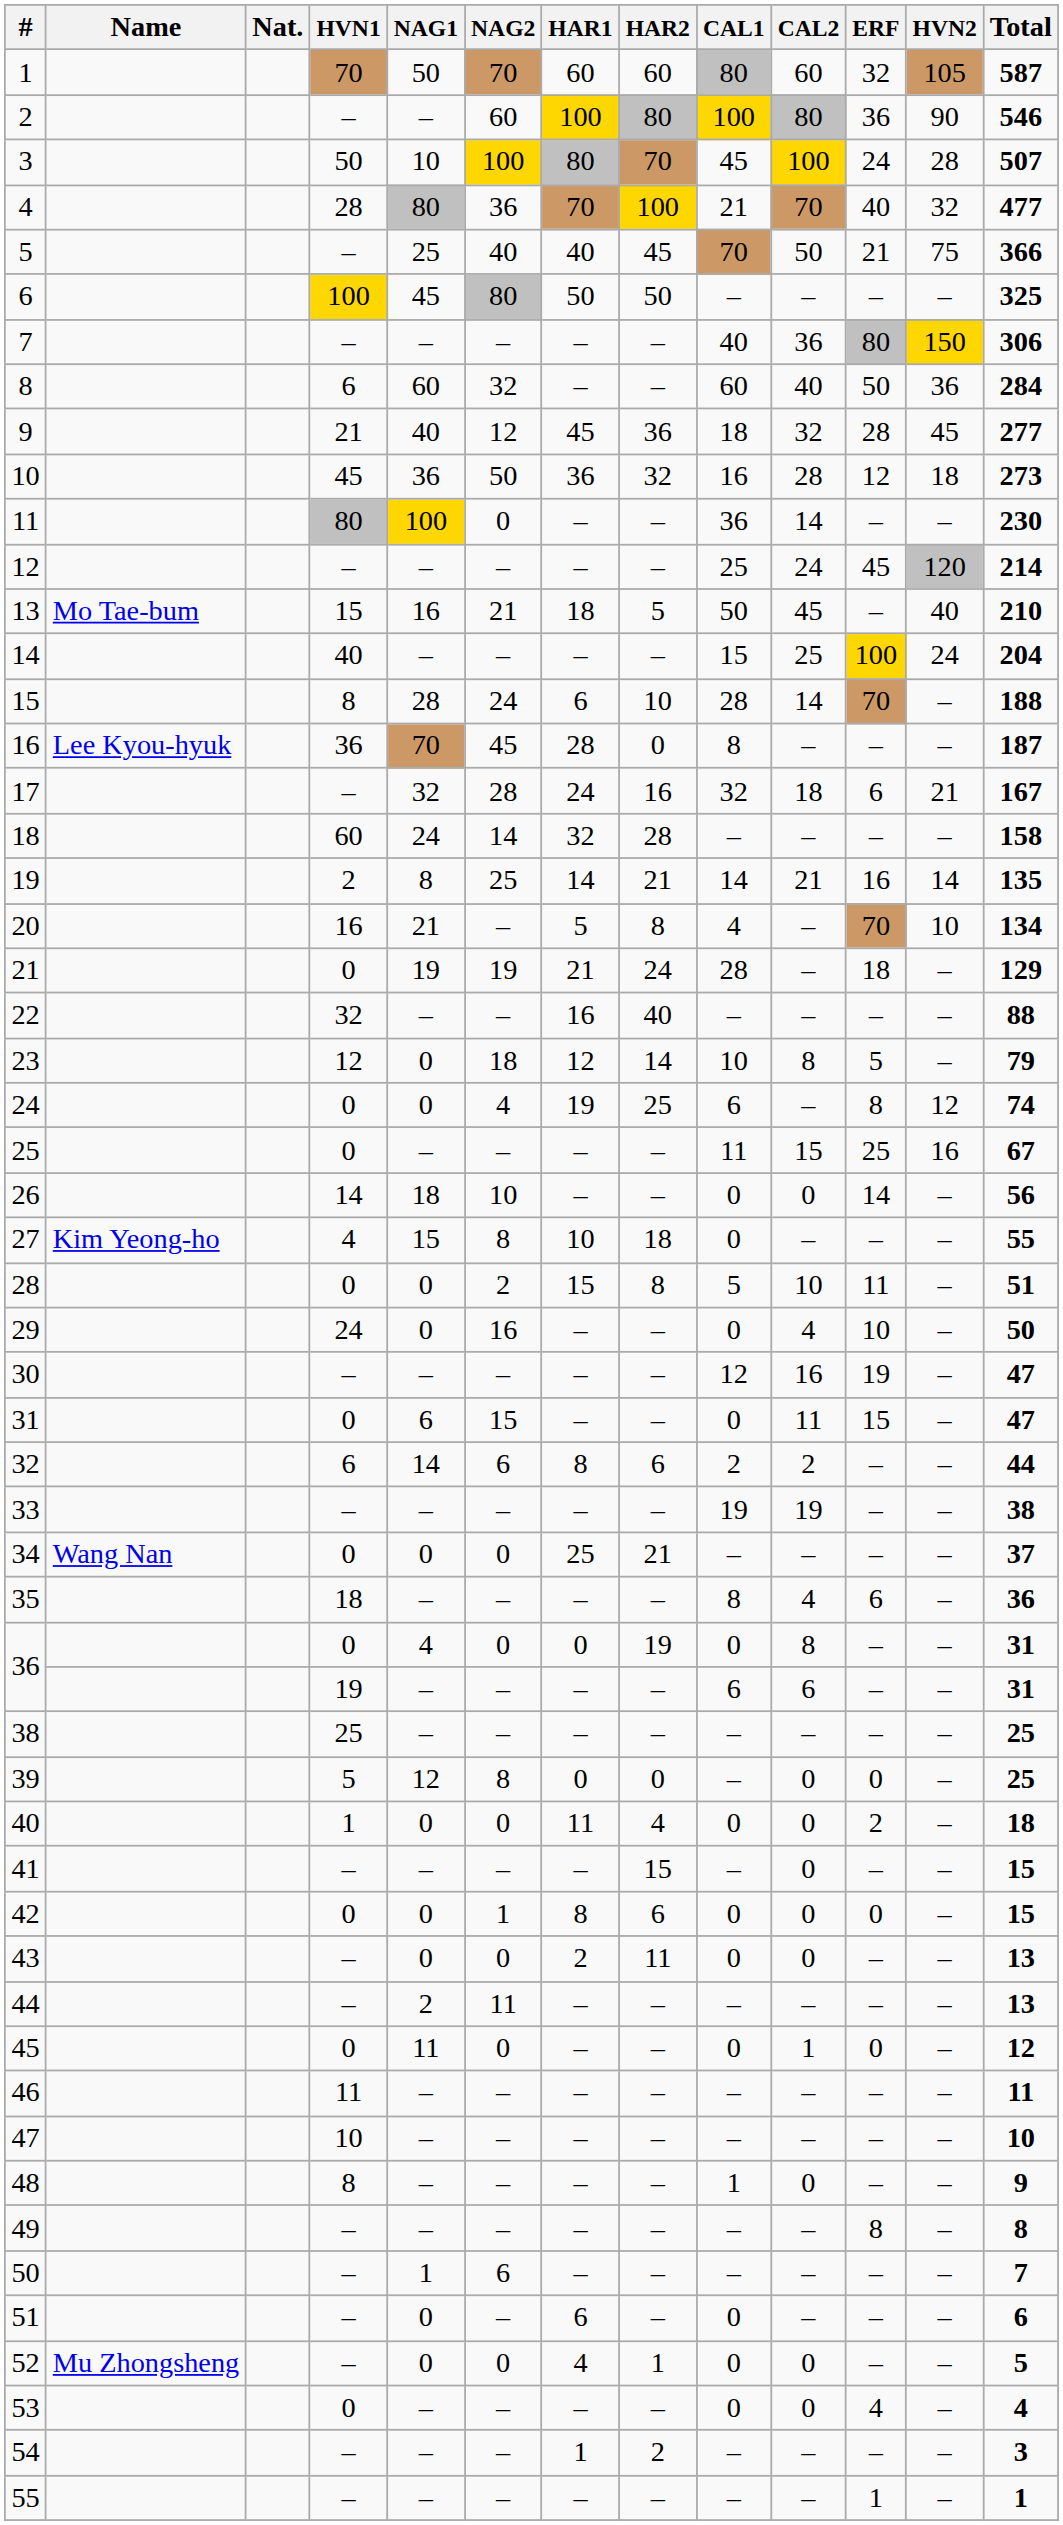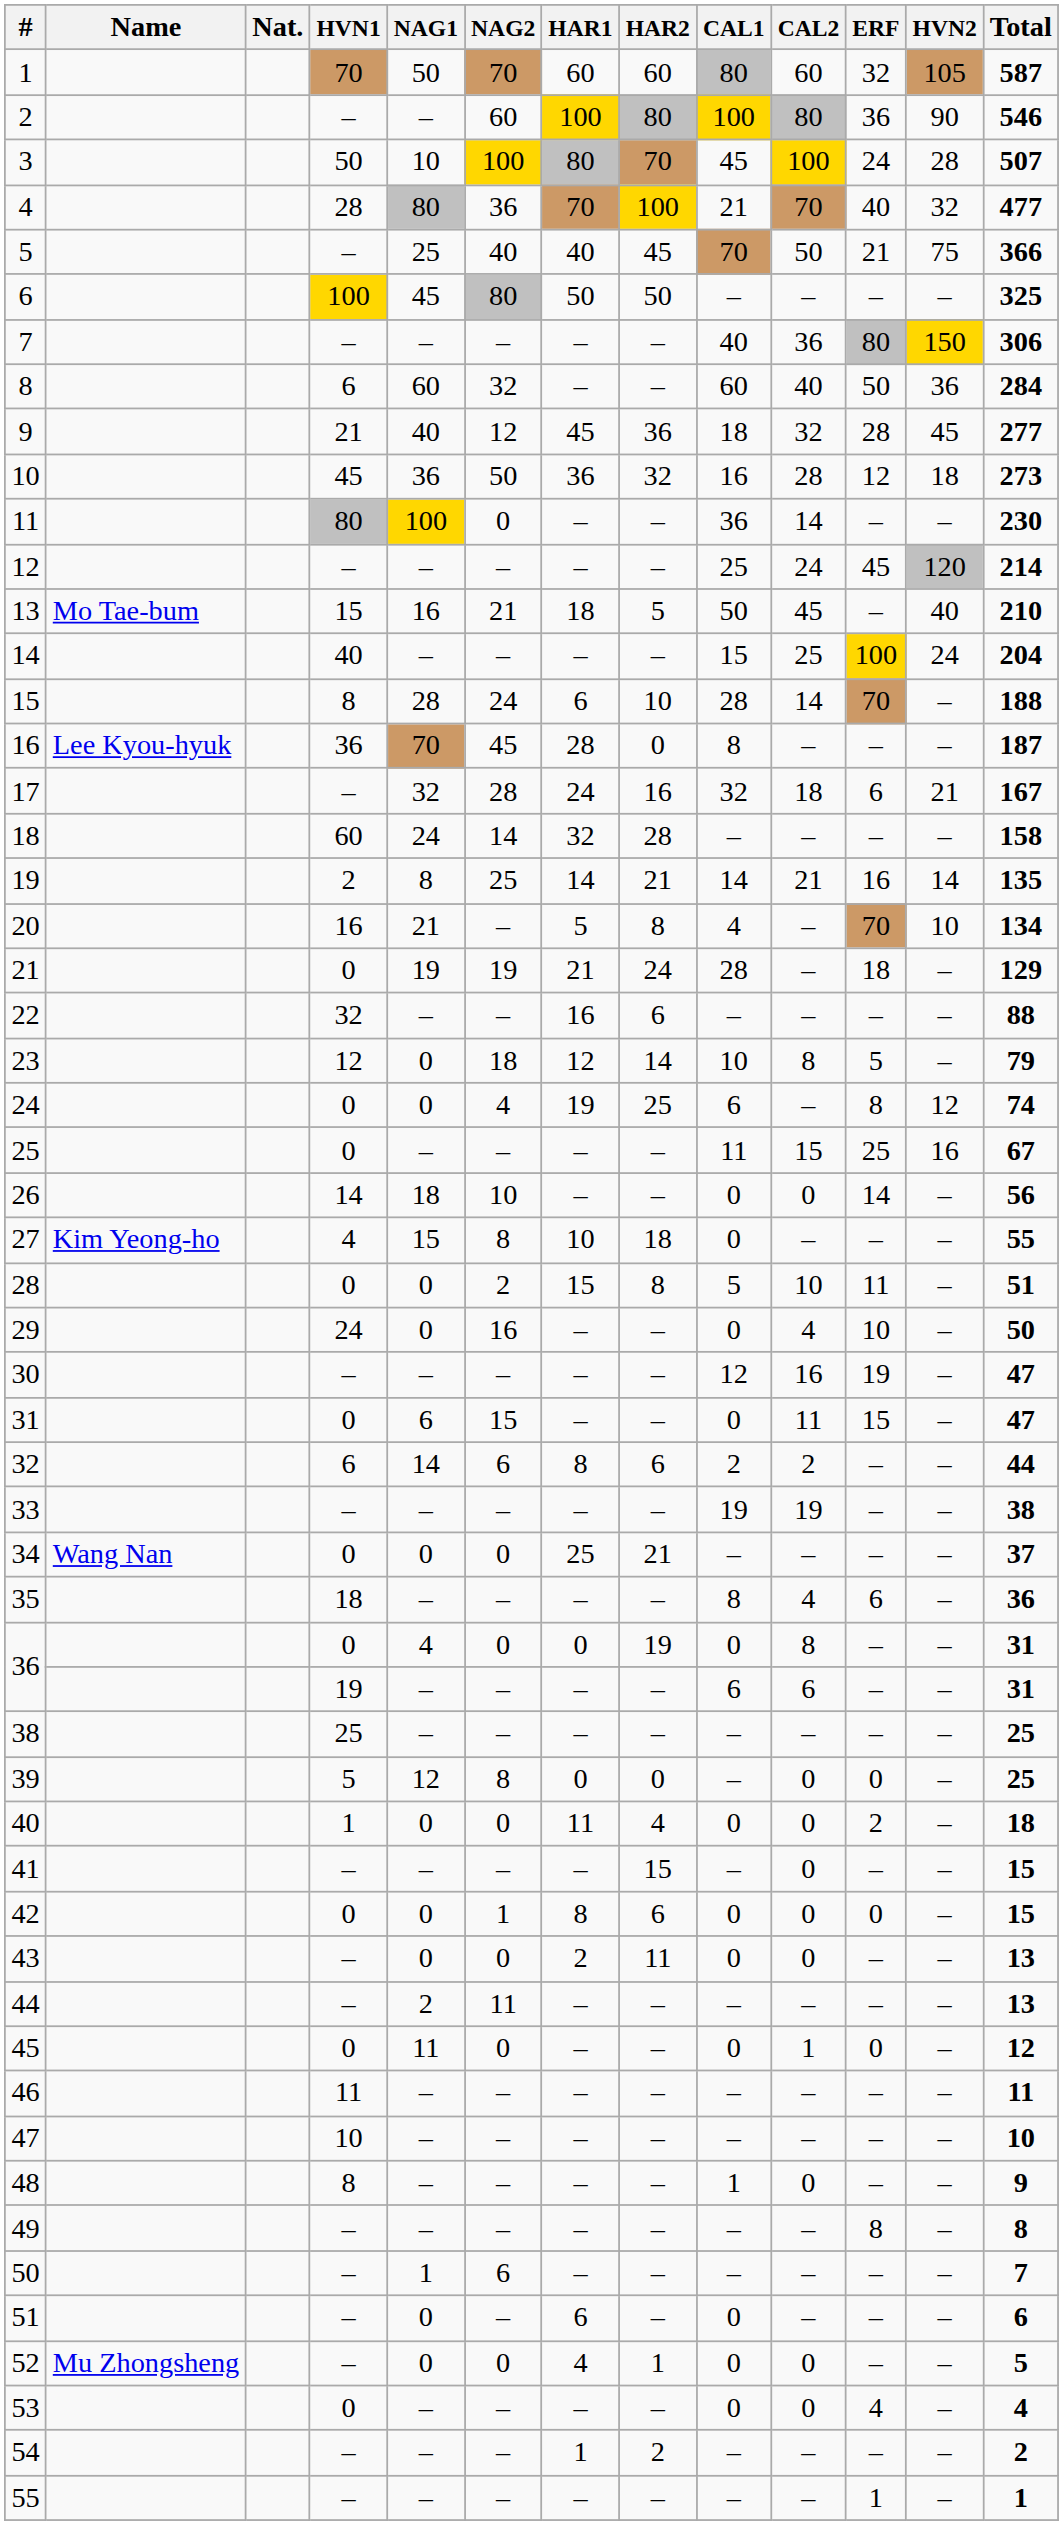 <table class="wikitable sortable" style="text-align:center;">
 <tr>
 <th>#</th>
 <th>Name</th>
 <th>Nat.</th>
 <th><small>HVN1</small></th>
 <th><small>NAG1</small></th>
 <th><small>NAG2</small></th>
 <th><small>HAR1</small></th>
 <th><small>HAR2</small></th>
 <th><small>CAL1</small></th>
 <th><small>CAL2</small></th>
 <th><small>ERF</small></th>
 <th><small>HVN2</small></th>
 <th>Total</th>
 </tr>
 <tr>
 <td>1</td>
 <td align=left></td>
 <td></td>
 <td bgcolor=CC9966>70</td>
 <td>50</td>
 <td bgcolor=CC9966>70</td>
 <td>60</td>
 <td>60</td>
 <td bgcolor="silver">80</td>
 <td>60</td>
 <td>32</td>
 <td bgcolor=CC9966>105</td>
 <td><strong>587</strong></td>
 </tr>
 <tr>
 <td>2</td>
 <td align=left></td>
 <td></td>
 <td>–</td>
 <td>–</td>
 <td>60</td>
 <td bgcolor="gold">100</td>
 <td bgcolor="silver">80</td>
 <td bgcolor="gold">100</td>
 <td bgcolor="silver">80</td>
 <td>36</td>
 <td>90</td>
 <td><strong>546</strong></td>
 </tr>
 <tr>
 <td>3</td>
 <td align=left></td>
 <td></td>
 <td>50</td>
 <td>10</td>
 <td bgcolor="gold">100</td>
 <td bgcolor="silver">80</td>
 <td bgcolor=CC9966>70</td>
 <td>45</td>
 <td bgcolor="gold">100</td>
 <td>24</td>
 <td>28</td>
 <td><strong>507</strong></td>
 </tr>
 <tr>
 <td>4</td>
 <td align=left></td>
 <td></td>
 <td>28</td>
 <td bgcolor="silver">80</td>
 <td>36</td>
 <td bgcolor=CC9966>70</td>
 <td bgcolor="gold">100</td>
 <td>21</td>
 <td bgcolor=CC9966>70</td>
 <td>40</td>
 <td>32</td>
 <td><strong>477</strong></td>
 </tr>
 <tr>
 <td>5</td>
 <td align=left></td>
 <td></td>
 <td>–</td>
 <td>25</td>
 <td>40</td>
 <td>40</td>
 <td>45</td>
 <td bgcolor=CC9966>70</td>
 <td>50</td>
 <td>21</td>
 <td>75</td>
 <td><strong>366</strong></td>
 </tr>
 <tr>
 <td>6</td>
 <td align=left></td>
 <td></td>
 <td bgcolor="gold">100</td>
 <td>45</td>
 <td bgcolor="silver">80</td>
 <td>50</td>
 <td>50</td>
 <td>–</td>
 <td>–</td>
 <td>–</td>
 <td>–</td>
 <td><strong>325</strong></td>
 </tr>
 <tr>
 <td>7</td>
 <td align=left></td>
 <td></td>
 <td>–</td>
 <td>–</td>
 <td>–</td>
 <td>–</td>
 <td>–</td>
 <td>40</td>
 <td>36</td>
 <td bgcolor="silver">80</td>
 <td bgcolor="gold">150</td>
 <td><strong>306</strong></td>
 </tr>
 <tr>
 <td>8</td>
 <td align=left></td>
 <td></td>
 <td>6</td>
 <td>60</td>
 <td>32</td>
 <td>–</td>
 <td>–</td>
 <td>60</td>
 <td>40</td>
 <td>50</td>
 <td>36</td>
 <td><strong>284</strong></td>
 </tr>
 <tr>
 <td>9</td>
 <td align=left></td>
 <td></td>
 <td>21</td>
 <td>40</td>
 <td>12</td>
 <td>45</td>
 <td>36</td>
 <td>18</td>
 <td>32</td>
 <td>28</td>
 <td>45</td>
 <td><strong>277</strong></td>
 </tr>
 <tr>
 <td>10</td>
 <td align=left></td>
 <td></td>
 <td>45</td>
 <td>36</td>
 <td>50</td>
 <td>36</td>
 <td>32</td>
 <td>16</td>
 <td>28</td>
 <td>12</td>
 <td>18</td>
 <td><strong>273</strong></td>
 </tr>
 <tr>
 <td>11</td>
 <td align=left></td>
 <td></td>
 <td bgcolor="silver">80</td>
 <td bgcolor="gold">100</td>
 <td>0</td>
 <td>–</td>
 <td>–</td>
 <td>36</td>
 <td>14</td>
 <td>–</td>
 <td>–</td>
 <td><strong>230</strong></td>
 </tr>
 <tr>
 <td>12</td>
 <td align=left></td>
 <td></td>
 <td>–</td>
 <td>–</td>
 <td>–</td>
 <td>–</td>
 <td>–</td>
 <td>25</td>
 <td>24</td>
 <td>45</td>
 <td bgcolor="silver">120</td>
 <td><strong>214</strong></td>
 </tr>
 <tr>
 <td>13</td>
 <td align=left><a href='#'>Mo Tae-bum</a></td>
 <td></td>
 <td>15</td>
 <td>16</td>
 <td>21</td>
 <td>18</td>
 <td>5</td>
 <td>50</td>
 <td>45</td>
 <td>–</td>
 <td>40</td>
 <td><strong>210</strong></td>
 </tr>
 <tr>
 <td>14</td>
 <td align=left></td>
 <td></td>
 <td>40</td>
 <td>–</td>
 <td>–</td>
 <td>–</td>
 <td>–</td>
 <td>15</td>
 <td>25</td>
 <td bgcolor="gold">100</td>
 <td>24</td>
 <td><strong>204</strong></td>
 </tr>
 <tr>
 <td>15</td>
 <td align=left></td>
 <td></td>
 <td>8</td>
 <td>28</td>
 <td>24</td>
 <td>6</td>
 <td>10</td>
 <td>28</td>
 <td>14</td>
 <td bgcolor=CC9966>70</td>
 <td>–</td>
 <td><strong>188</strong></td>
 </tr>
 <tr>
 <td>16</td>
 <td align=left><a href='#'>Lee Kyou-hyuk</a></td>
 <td></td>
 <td>36</td>
 <td bgcolor=CC9966>70</td>
 <td>45</td>
 <td>28</td>
 <td>0</td>
 <td>8</td>
 <td>–</td>
 <td>–</td>
 <td>–</td>
 <td><strong>187</strong></td>
 </tr>
 <tr>
 <td>17</td>
 <td align=left></td>
 <td></td>
 <td>–</td>
 <td>32</td>
 <td>28</td>
 <td>24</td>
 <td>16</td>
 <td>32</td>
 <td>18</td>
 <td>6</td>
 <td>21</td>
 <td><strong>167</strong></td>
 </tr>
 <tr>
 <td>18</td>
 <td align=left></td>
 <td></td>
 <td>60</td>
 <td>24</td>
 <td>14</td>
 <td>32</td>
 <td>28</td>
 <td>–</td>
 <td>–</td>
 <td>–</td>
 <td>–</td>
 <td><strong>158</strong></td>
 </tr>
 <tr>
 <td>19</td>
 <td align=left></td>
 <td></td>
 <td>2</td>
 <td>8</td>
 <td>25</td>
 <td>14</td>
 <td>21</td>
 <td>14</td>
 <td>21</td>
 <td>16</td>
 <td>14</td>
 <td><strong>135</strong></td>
 </tr>
 <tr>
 <td>20</td>
 <td align=left></td>
 <td></td>
 <td>16</td>
 <td>21</td>
 <td>–</td>
 <td>5</td>
 <td>8</td>
 <td>4</td>
 <td>–</td>
 <td bgcolor=CC9966>70</td>
 <td>10</td>
 <td><strong>134</strong></td>
 </tr>
 <tr>
 <td>21</td>
 <td align=left></td>
 <td></td>
 <td>0</td>
 <td>19</td>
 <td>19</td>
 <td>21</td>
 <td>24</td>
 <td>28</td>
 <td>–</td>
 <td>18</td>
 <td>–</td>
 <td><strong>129</strong></td>
 </tr>
 <tr>
 <td>22</td>
 <td align=left></td>
 <td></td>
 <td>32</td>
 <td>–</td>
 <td>–</td>
 <td>16</td>
-<td>40</td>
+<td>6</td>
 <td>–</td>
 <td>–</td>
 <td>–</td>
 <td>–</td>
 <td><strong>88</strong></td>
 </tr>
 <tr>
 <td>23</td>
 <td align=left></td>
 <td></td>
 <td>12</td>
 <td>0</td>
 <td>18</td>
 <td>12</td>
 <td>14</td>
 <td>10</td>
 <td>8</td>
 <td>5</td>
 <td>–</td>
 <td><strong>79</strong></td>
 </tr>
 <tr>
 <td>24</td>
 <td align=left></td>
 <td></td>
 <td>0</td>
 <td>0</td>
 <td>4</td>
 <td>19</td>
 <td>25</td>
 <td>6</td>
 <td>–</td>
 <td>8</td>
 <td>12</td>
 <td><strong>74</strong></td>
 </tr>
 <tr>
 <td>25</td>
 <td align=left></td>
 <td></td>
 <td>0</td>
 <td>–</td>
 <td>–</td>
 <td>–</td>
 <td>–</td>
 <td>11</td>
 <td>15</td>
 <td>25</td>
 <td>16</td>
 <td><strong>67</strong></td>
 </tr>
 <tr>
 <td>26</td>
 <td align=left></td>
 <td></td>
 <td>14</td>
 <td>18</td>
 <td>10</td>
 <td>–</td>
 <td>–</td>
 <td>0</td>
 <td>0</td>
 <td>14</td>
 <td>–</td>
 <td><strong>56</strong></td>
 </tr>
 <tr>
 <td>27</td>
 <td align=left><a href='#'>Kim Yeong-ho</a></td>
 <td></td>
 <td>4</td>
 <td>15</td>
 <td>8</td>
 <td>10</td>
 <td>18</td>
 <td>0</td>
 <td>–</td>
 <td>–</td>
 <td>–</td>
 <td><strong>55</strong></td>
 </tr>
 <tr>
 <td>28</td>
 <td align=left></td>
 <td></td>
 <td>0</td>
 <td>0</td>
 <td>2</td>
 <td>15</td>
 <td>8</td>
 <td>5</td>
 <td>10</td>
 <td>11</td>
 <td>–</td>
 <td><strong>51</strong></td>
 </tr>
 <tr>
 <td>29</td>
 <td align=left></td>
 <td></td>
 <td>24</td>
 <td>0</td>
 <td>16</td>
 <td>–</td>
 <td>–</td>
 <td>0</td>
 <td>4</td>
 <td>10</td>
 <td>–</td>
 <td><strong>50</strong></td>
 </tr>
 <tr>
 <td>30</td>
 <td align=left></td>
 <td></td>
 <td>–</td>
 <td>–</td>
 <td>–</td>
 <td>–</td>
 <td>–</td>
 <td>12</td>
 <td>16</td>
 <td>19</td>
 <td>–</td>
 <td><strong>47</strong></td>
 </tr>
 <tr>
 <td>31</td>
 <td align=left></td>
 <td></td>
 <td>0</td>
 <td>6</td>
 <td>15</td>
 <td>–</td>
 <td>–</td>
 <td>0</td>
 <td>11</td>
 <td>15</td>
 <td>–</td>
 <td><strong>47</strong></td>
 </tr>
 <tr>
 <td>32</td>
 <td align=left></td>
 <td></td>
 <td>6</td>
 <td>14</td>
 <td>6</td>
 <td>8</td>
 <td>6</td>
 <td>2</td>
 <td>2</td>
 <td>–</td>
 <td>–</td>
 <td><strong>44</strong></td>
 </tr>
 <tr>
 <td>33</td>
 <td align=left></td>
 <td></td>
 <td>–</td>
 <td>–</td>
 <td>–</td>
 <td>–</td>
 <td>–</td>
 <td>19</td>
 <td>19</td>
 <td>–</td>
 <td>–</td>
 <td><strong>38</strong></td>
 </tr>
 <tr>
 <td>34</td>
 <td align=left><a href='#'>Wang Nan</a></td>
 <td></td>
 <td>0</td>
 <td>0</td>
 <td>0</td>
 <td>25</td>
 <td>21</td>
 <td>–</td>
 <td>–</td>
 <td>–</td>
 <td>–</td>
 <td><strong>37</strong></td>
 </tr>
 <tr>
 <td>35</td>
 <td align=left></td>
 <td></td>
 <td>18</td>
 <td>–</td>
 <td>–</td>
 <td>–</td>
 <td>–</td>
 <td>8</td>
 <td>4</td>
 <td>6</td>
 <td>–</td>
 <td><strong>36</strong></td>
 </tr>
 <tr>
 <td rowspan=2>36</td>
 <td align=left></td>
 <td></td>
 <td>0</td>
 <td>4</td>
 <td>0</td>
 <td>0</td>
 <td>19</td>
 <td>0</td>
 <td>8</td>
 <td>–</td>
 <td>–</td>
 <td><strong>31</strong></td>
 </tr>
 <tr>
 <td align=left></td>
 <td></td>
 <td>19</td>
 <td>–</td>
 <td>–</td>
 <td>–</td>
 <td>–</td>
 <td>6</td>
 <td>6</td>
 <td>–</td>
 <td>–</td>
 <td><strong>31</strong></td>
 </tr>
 <tr>
 <td>38</td>
 <td align=left></td>
 <td></td>
 <td>25</td>
 <td>–</td>
 <td>–</td>
 <td>–</td>
 <td>–</td>
 <td>–</td>
 <td>–</td>
 <td>–</td>
 <td>–</td>
 <td><strong>25</strong></td>
 </tr>
 <tr>
 <td>39</td>
 <td align=left></td>
 <td></td>
 <td>5</td>
 <td>12</td>
 <td>8</td>
 <td>0</td>
 <td>0</td>
 <td>–</td>
 <td>0</td>
 <td>0</td>
 <td>–</td>
 <td><strong>25</strong></td>
 </tr>
 <tr>
 <td>40</td>
 <td align=left></td>
 <td></td>
 <td>1</td>
 <td>0</td>
 <td>0</td>
 <td>11</td>
 <td>4</td>
 <td>0</td>
 <td>0</td>
 <td>2</td>
 <td>–</td>
 <td><strong>18</strong></td>
 </tr>
 <tr>
 <td>41</td>
 <td align=left></td>
 <td></td>
 <td>–</td>
 <td>–</td>
 <td>–</td>
 <td>–</td>
 <td>15</td>
 <td>–</td>
 <td>0</td>
 <td>–</td>
 <td>–</td>
 <td><strong>15</strong></td>
 </tr>
 <tr>
 <td>42</td>
 <td align=left></td>
 <td></td>
 <td>0</td>
 <td>0</td>
 <td>1</td>
 <td>8</td>
 <td>6</td>
 <td>0</td>
 <td>0</td>
 <td>0</td>
 <td>–</td>
 <td><strong>15</strong></td>
 </tr>
 <tr>
 <td>43</td>
 <td align=left></td>
 <td></td>
 <td>–</td>
 <td>0</td>
 <td>0</td>
 <td>2</td>
 <td>11</td>
 <td>0</td>
 <td>0</td>
 <td>–</td>
 <td>–</td>
 <td><strong>13</strong></td>
 </tr>
 <tr>
 <td>44</td>
 <td align=left></td>
 <td></td>
 <td>–</td>
 <td>2</td>
 <td>11</td>
 <td>–</td>
 <td>–</td>
 <td>–</td>
 <td>–</td>
 <td>–</td>
 <td>–</td>
 <td><strong>13</strong></td>
 </tr>
 <tr>
 <td>45</td>
 <td align=left></td>
 <td></td>
 <td>0</td>
 <td>11</td>
 <td>0</td>
 <td>–</td>
 <td>–</td>
 <td>0</td>
 <td>1</td>
 <td>0</td>
 <td>–</td>
 <td><strong>12</strong></td>
 </tr>
 <tr>
 <td>46</td>
 <td align=left></td>
 <td></td>
 <td>11</td>
 <td>–</td>
 <td>–</td>
 <td>–</td>
 <td>–</td>
 <td>–</td>
 <td>–</td>
 <td>–</td>
 <td>–</td>
 <td><strong>11</strong></td>
 </tr>
 <tr>
 <td>47</td>
 <td align=left></td>
 <td></td>
 <td>10</td>
 <td>–</td>
 <td>–</td>
 <td>–</td>
 <td>–</td>
 <td>–</td>
 <td>–</td>
 <td>–</td>
 <td>–</td>
 <td><strong>10</strong></td>
 </tr>
 <tr>
 <td>48</td>
 <td align=left></td>
 <td></td>
 <td>8</td>
 <td>–</td>
 <td>–</td>
 <td>–</td>
 <td>–</td>
 <td>1</td>
 <td>0</td>
 <td>–</td>
 <td>–</td>
 <td><strong>9</strong></td>
 </tr>
 <tr>
 <td>49</td>
 <td align=left></td>
 <td></td>
 <td>–</td>
 <td>–</td>
 <td>–</td>
 <td>–</td>
 <td>–</td>
 <td>–</td>
 <td>–</td>
 <td>8</td>
 <td>–</td>
 <td><strong>8</strong></td>
 </tr>
 <tr>
 <td>50</td>
 <td align=left></td>
 <td></td>
 <td>–</td>
 <td>1</td>
 <td>6</td>
 <td>–</td>
 <td>–</td>
 <td>–</td>
 <td>–</td>
 <td>–</td>
 <td>–</td>
 <td><strong>7</strong></td>
 </tr>
 <tr>
 <td>51</td>
 <td align=left></td>
 <td></td>
 <td>–</td>
 <td>0</td>
 <td>–</td>
 <td>6</td>
 <td>–</td>
 <td>0</td>
 <td>–</td>
 <td>–</td>
 <td>–</td>
 <td><strong>6</strong></td>
 </tr>
 <tr>
 <td>52</td>
 <td align=left><a href='#'>Mu Zhongsheng</a></td>
 <td></td>
 <td>–</td>
 <td>0</td>
 <td>0</td>
 <td>4</td>
 <td>1</td>
 <td>0</td>
 <td>0</td>
 <td>–</td>
 <td>–</td>
 <td><strong>5</strong></td>
 </tr>
 <tr>
 <td>53</td>
 <td align=left></td>
 <td></td>
 <td>0</td>
 <td>–</td>
 <td>–</td>
 <td>–</td>
 <td>–</td>
 <td>0</td>
 <td>0</td>
 <td>4</td>
 <td>–</td>
 <td><strong>4</strong></td>
 </tr>
 <tr>
 <td>54</td>
 <td align=left></td>
 <td></td>
 <td>–</td>
 <td>–</td>
 <td>–</td>
 <td>1</td>
 <td>2</td>
 <td>–</td>
 <td>–</td>
 <td>–</td>
 <td>–</td>
-<td><strong>3</strong></td>
+<td><strong>2</strong></td>
 </tr>
 <tr>
 <td>55</td>
 <td align=left></td>
 <td></td>
 <td>–</td>
 <td>–</td>
 <td>–</td>
 <td>–</td>
 <td>–</td>
 <td>–</td>
 <td>–</td>
 <td>1</td>
 <td>–</td>
 <td><strong>1</strong></td>
 </tr>
 </table>
